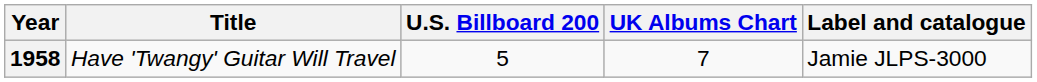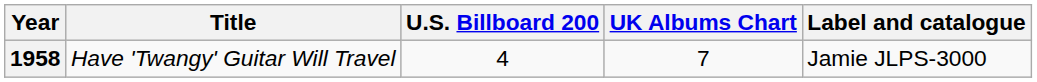 <table class="wikitable sortable">
 <tr>
 <th>Year</th>
 <th>Title</th>
 <th>U.S. <a href='#'>Billboard 200</a></th>
 <th><a href='#'>UK Albums Chart</a></th>
 <th>Label and catalogue</th>
 </tr>
 <tr>
 <th>1958</th>
 <td><em>Have 'Twangy' Guitar Will Travel</em></td>
-<td align=center>5</td>
+<td align=center>4</td>
 <td align=center>7</td>
 <td>Jamie JLPS-3000</td>
 </tr>
 </table>
